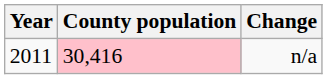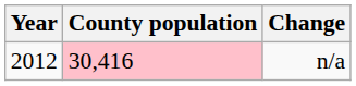 <table class="wikitable">
 <tr>
 <th>Year</th>
 <th>County population</th>
 <th>Change</th>
 </tr>
 <tr>
-<td>2011</td>
+<td>2012</td>
 <td style="background: pink;">30,416</td>
 <td align="right">n/a</td>
 </tr>
 </table>
